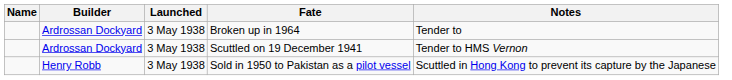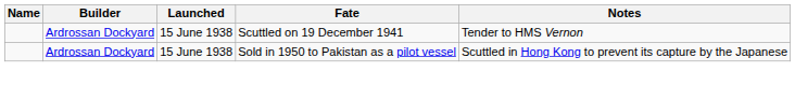 <table class="wikitable">
 <tr>
 <th>Name</th>
 <th>Builder</th>
 <th>Launched</th>
 <th>Fate</th>
 <th>Notes</th>
 </tr>
 <tr>
 <td></td>
 <td><a href='#'>Ardrossan Dockyard</a></td>
-<td>3 May 1938</td>
-<td>Broken up in 1964</td>
-<td>Tender to </td>
-</tr>
-<tr>
-<td></td>
-<td><a href='#'>Ardrossan Dockyard</a></td>
-<td>3 May 1938</td>
+<td>15 June 1938</td>
 <td>Scuttled on 19 December 1941</td>
 <td>Tender to HMS <em>Vernon</em></td>
 </tr>
 <tr>
 <td></td>
-<td><a href='#'>Henry Robb</a></td>
-<td>3 May 1938</td>
+<td><a href='#'>Ardrossan Dockyard</a></td>
+<td>15 June 1938</td>
 <td>Sold in 1950 to Pakistan as a <a href='#'>pilot vessel</a></td>
 <td>Scuttled in <a href='#'>Hong Kong</a> to prevent its capture by the Japanese</td>
 </tr>
 </table>
